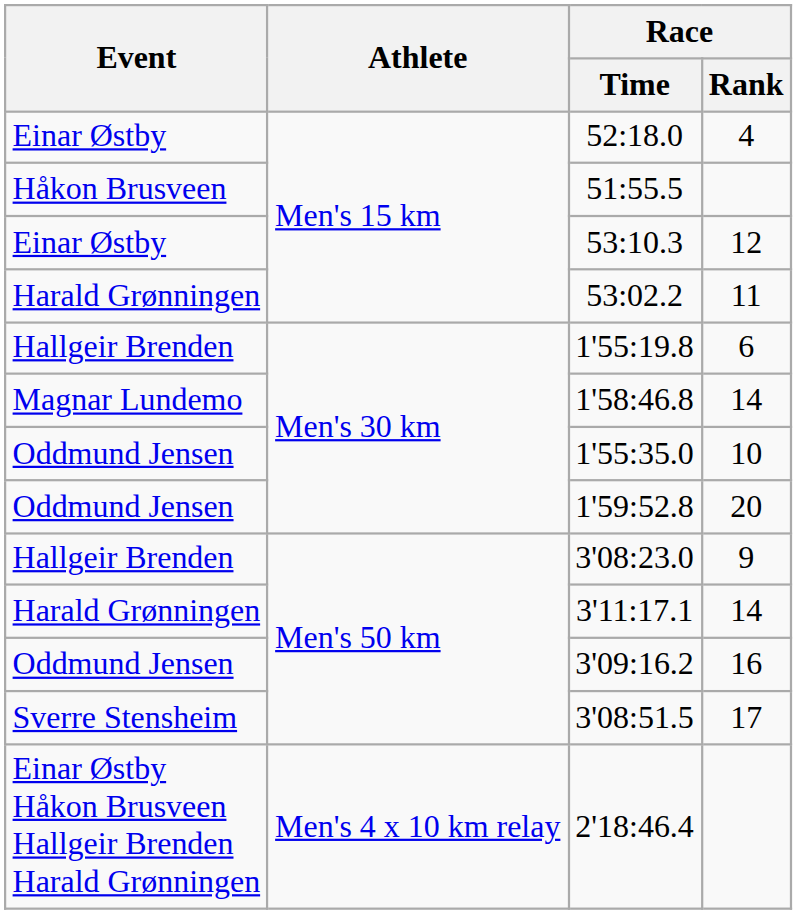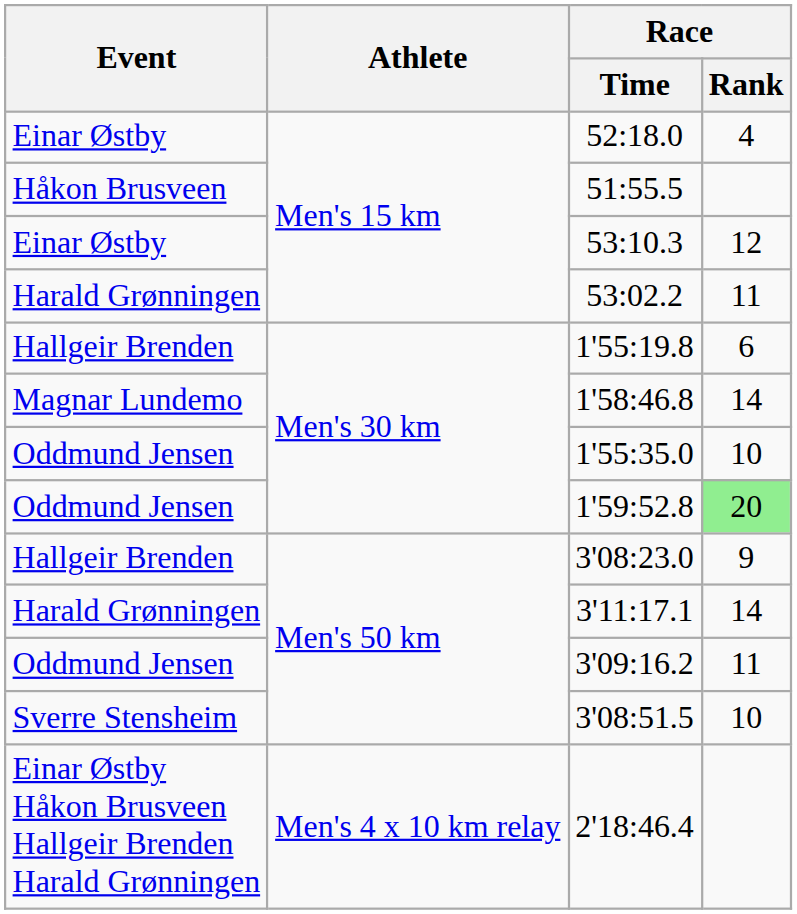 <table class="wikitable" border="1" style="font-size:90%">
 <tr>
 <th rowspan=2>Event</th>
 <th rowspan=2>Athlete</th>
 <th colspan=2>Race</th>
 </tr>
 <tr>
 <th>Time</th>
 <th>Rank</th>
 </tr>
 <tr>
 <td><a href='#'>Einar Østby</a></td>
 <td rowspan=4><a href='#'>Men's 15 km</a></td>
 <td align=center>52:18.0</td>
 <td align=center>4</td>
 </tr>
 <tr>
 <td><a href='#'>Håkon Brusveen</a></td>
 <td align=center>51:55.5</td>
 <td align=center></td>
 </tr>
 <tr>
 <td><a href='#'>Einar Østby</a></td>
 <td align=center>53:10.3</td>
 <td align=center>12</td>
 </tr>
 <tr>
 <td><a href='#'>Harald Grønningen</a></td>
 <td align=center>53:02.2</td>
 <td align=center>11</td>
 </tr>
 <tr>
 <td><a href='#'>Hallgeir Brenden</a></td>
 <td rowspan=4><a href='#'>Men's 30 km</a></td>
 <td align=center>1'55:19.8</td>
 <td align=center>6</td>
 </tr>
 <tr>
 <td><a href='#'>Magnar Lundemo</a></td>
 <td align=center>1'58:46.8</td>
 <td align=center>14</td>
 </tr>
 <tr>
 <td><a href='#'>Oddmund Jensen</a></td>
 <td align=center>1'55:35.0</td>
 <td align=center>10</td>
 </tr>
 <tr>
 <td><a href='#'>Oddmund Jensen</a></td>
 <td align=center>1'59:52.8</td>
-<td align=center>20</td>
+<td align=center style="background: lightgreen;">20</td>
 </tr>
 <tr>
 <td><a href='#'>Hallgeir Brenden</a></td>
 <td rowspan=4><a href='#'>Men's 50 km</a></td>
 <td align=center>3'08:23.0</td>
 <td align=center>9</td>
 </tr>
 <tr>
 <td><a href='#'>Harald Grønningen</a></td>
 <td align=center>3'11:17.1</td>
 <td align=center>14</td>
 </tr>
 <tr>
 <td><a href='#'>Oddmund Jensen</a></td>
 <td align=center>3'09:16.2</td>
-<td align=center>16</td>
+<td align=center>11</td>
 </tr>
 <tr>
 <td><a href='#'>Sverre Stensheim</a></td>
 <td align=center>3'08:51.5</td>
-<td align=center>17</td>
+<td align=center>10</td>
 </tr>
 <tr>
 <td><a href='#'>Einar Østby</a><br><a href='#'>Håkon Brusveen</a><br><a href='#'>Hallgeir Brenden</a><br><a href='#'>Harald Grønningen</a></td>
 <td><a href='#'>Men's 4 x 10 km relay</a></td>
 <td align=center>2'18:46.4</td>
 <td align=center></td>
 </tr>
 </table>
